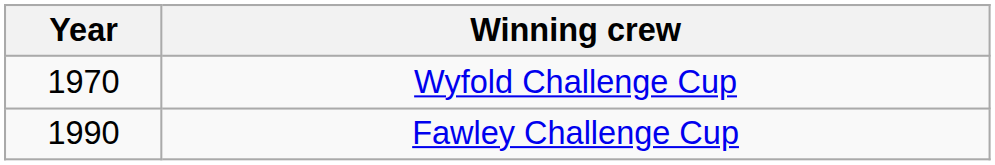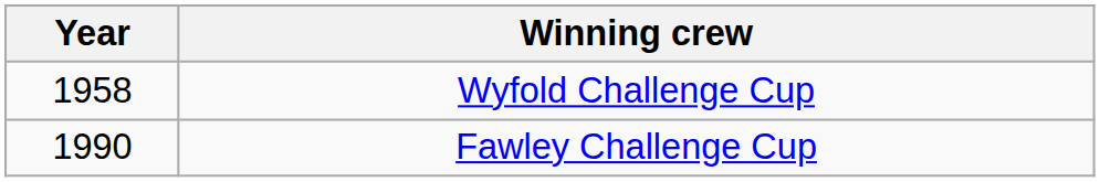 <table class="wikitable" style="text-align:center">
 <tr>
 <th width=70>Year</th>
 <th width=400>Winning crew</th>
 </tr>
 <tr>
-<td>1970</td>
+<td>1958</td>
 <td><a href='#'>Wyfold Challenge Cup</a></td>
 </tr>
 <tr>
 <td>1990</td>
 <td><a href='#'>Fawley Challenge Cup</a></td>
 </tr>
 </table>
